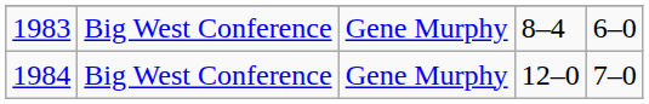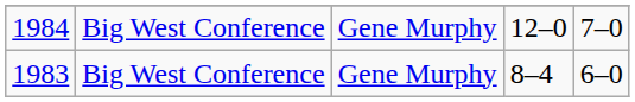 <table class="wikitable">
 <tr>
+</tr>
+<tr>
+<td><a href='#'>1984</a></td>
+<td><a href='#'>Big West Conference</a></td>
+<td><a href='#'>Gene Murphy</a></td>
+<td>12–0</td>
+<td>7–0</td>
 </tr>
 <tr>
 <td><a href='#'>1983</a></td>
 <td><a href='#'>Big West Conference</a></td>
 <td><a href='#'>Gene Murphy</a></td>
 <td>8–4</td>
 <td>6–0</td>
 </tr>
-<tr>
-<td><a href='#'>1984</a></td>
-<td><a href='#'>Big West Conference</a></td>
-<td><a href='#'>Gene Murphy</a></td>
-<td>12–0</td>
-<td>7–0</td>
-</tr>
 </table>
